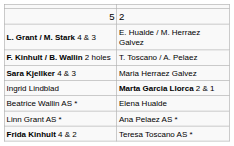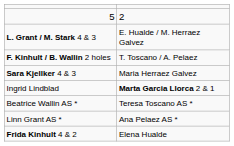 <table class="wikitable">
 <tr>
 <td align="center" width="180"></td>
 <td align="center" width="180"></td>
 </tr>
 <tr>
 <td align="right">5</td>
 <td>2</td>
 </tr>
 <tr>
 <td><small><strong>L. Grant / M. Stark</strong> 4 & 3</small></td>
 <td><small>E. Hualde / M. Herraez Galvez</small></td>
 </tr>
 <tr>
 <td><small><strong>F. Kinhult / B. Wallin</strong> 2 holes</small></td>
 <td><small>T. Toscano / A. Pelaez</small></td>
 </tr>
 <tr>
 <td><small><strong>Sara Kjellker</strong> 4 & 3</small></td>
 <td><small>Maria Herraez Galvez</small></td>
 </tr>
 <tr>
 <td><small>Ingrid Lindblad</small></td>
 <td><small><strong>Marta Garcia Llorca</strong> 2 & 1</small></td>
 </tr>
 <tr>
 <td><small>Beatrice Wallin AS *</small></td>
-<td><small>Elena Hualde</small></td>
+<td><small>Teresa Toscano AS *</small></td>
 </tr>
 <tr>
 <td><small>Linn Grant AS *</small></td>
 <td><small>Ana Pelaez AS *</small></td>
 </tr>
 <tr>
 <td><small><strong>Frida Kinhult</strong> 4 & 2</small></td>
-<td><small>Teresa Toscano AS *</small></td>
+<td><small>Elena Hualde</small></td>
 </tr>
 </table>
